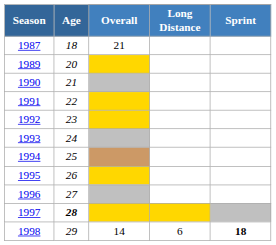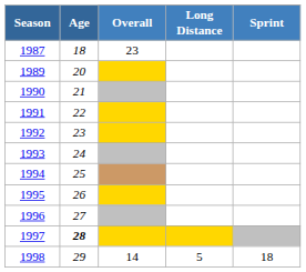 <table class="wikitable" style="font-size:95%; text-align:center; border:grey solid 1px; border-collapse:collapse; background:#ffffff;">
 <tr>
 <th style="background-color:#369; color:white; width:60px;" rowspan="2"> Season </th>
 <th style="background-color:#369; color:white; width:40px;" rowspan="2"> Age </th>
 </tr>
 <tr>
 <th style="background-color:#4180be; color:white; width:75px;">Overall</th>
 <th style="background-color:#4180be; color:white; width:75px;">Long Distance</th>
 <th style="background-color:#4180be; color:white; width:75px;">Sprint</th>
 </tr>
 <tr>
 <td><a href='#'>1987</a></td>
 <td><em>18</em></td>
-<td>21</td>
+<td>23</td>
 <td></td>
 <td></td>
 </tr>
 <tr>
 <td><a href='#'>1989</a></td>
 <td><em>20</em></td>
 <td style="background:gold;"></td>
 <td></td>
 <td></td>
 </tr>
 <tr>
 <td><a href='#'>1990</a></td>
 <td><em>21</em></td>
 <td style="background:silver;"></td>
 <td></td>
 <td></td>
 </tr>
 <tr>
 <td><a href='#'>1991</a></td>
 <td><em>22</em></td>
 <td style="background:gold;"></td>
 <td></td>
 <td></td>
 </tr>
 <tr>
 <td><a href='#'>1992</a></td>
 <td><em>23</em></td>
 <td style="background:gold;"></td>
 <td></td>
 <td></td>
 </tr>
 <tr>
 <td><a href='#'>1993</a></td>
 <td><em>24</em></td>
 <td style="background:silver;"></td>
 <td></td>
 <td></td>
 </tr>
 <tr>
 <td><a href='#'>1994</a></td>
 <td><em>25</em></td>
 <td style="background:#c96;"></td>
 <td></td>
 <td></td>
 </tr>
 <tr>
 <td><a href='#'>1995</a></td>
 <td><em>26</em></td>
 <td style="background:gold;"></td>
 <td></td>
 <td></td>
 </tr>
 <tr>
 <td><a href='#'>1996</a></td>
 <td><em>27</em></td>
 <td style="background:silver;"></td>
 <td></td>
 <td></td>
 </tr>
 <tr>
 <td><a href='#'>1997</a></td>
 <td><strong><em>28</em></strong></td>
 <td style="background:gold;"></td>
 <td style="background:gold;"></td>
 <td style="background:silver;"></td>
 </tr>
 <tr>
 <td><a href='#'>1998</a></td>
 <td><em>29</em></td>
 <td>14</td>
-<td>6</td>
-<td><strong>18</strong></td>
+<td>5</td>
+<td>18</td>
 </tr>
 </table>
